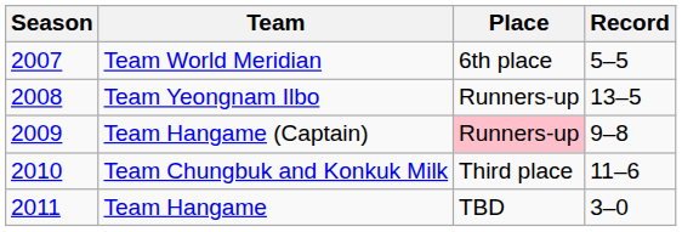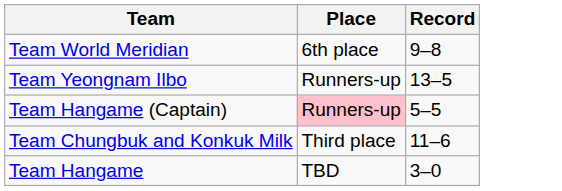 <table class = "wikitable">
 <tr>
-<th>Season</th>
 <th>Team</th>
 <th>Place</th>
 <th>Record</th>
 </tr>
 <tr>
-<td><a href='#'>2007</a></td>
 <td><a href='#'>Team World Meridian</a></td>
 <td>6th place</td>
-<td>5–5</td>
+<td>9–8</td>
 </tr>
 <tr>
-<td><a href='#'>2008</a></td>
 <td><a href='#'>Team Yeongnam Ilbo</a></td>
 <td>Runners-up</td>
 <td>13–5</td>
 </tr>
 <tr>
-<td><a href='#'>2009</a></td>
 <td><a href='#'>Team Hangame</a> (Captain)</td>
 <td style="background: pink;">Runners-up</td>
-<td>9–8</td>
+<td>5–5</td>
 </tr>
 <tr>
-<td><a href='#'>2010</a></td>
 <td><a href='#'>Team Chungbuk and Konkuk Milk</a></td>
 <td>Third place</td>
 <td>11–6</td>
 </tr>
 <tr>
-<td><a href='#'>2011</a></td>
 <td><a href='#'>Team Hangame</a></td>
 <td>TBD</td>
 <td>3–0</td>
 </tr>
 </table>
